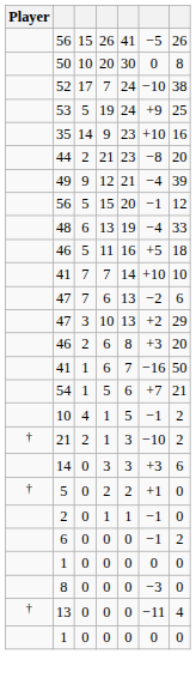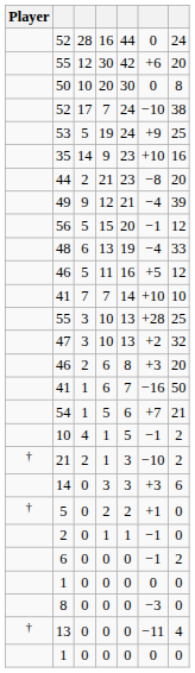 <table class="wikitable sortable" style="text-align:center;">
 <tr>
 <th>Player</th>
 <th></th>
 <th></th>
 <th></th>
 <th></th>
 <th data-sort-type="number"></th>
 <th></th>
 </tr>
 <tr>
 <td></td>
-<td>56</td>
-<td>15</td>
-<td>26</td>
-<td>41</td>
-<td>−5</td>
-<td>26</td>
+<td>52</td>
+<td>28</td>
+<td>16</td>
+<td>44</td>
+<td>0</td>
+<td>24</td>
+</tr>
+<tr>
+<td></td>
+<td>55</td>
+<td>12</td>
+<td>30</td>
+<td>42</td>
+<td>+6</td>
+<td>20</td>
 </tr>
 <tr>
 <td></td>
 <td>50</td>
 <td>10</td>
 <td>20</td>
 <td>30</td>
 <td>0</td>
 <td>8</td>
 </tr>
 <tr>
 <td></td>
 <td>52</td>
 <td>17</td>
 <td>7</td>
 <td>24</td>
 <td>−10</td>
 <td>38</td>
 </tr>
 <tr>
 <td></td>
 <td>53</td>
 <td>5</td>
 <td>19</td>
 <td>24</td>
 <td>+9</td>
 <td>25</td>
 </tr>
 <tr>
 <td></td>
 <td>35</td>
 <td>14</td>
 <td>9</td>
 <td>23</td>
 <td>+10</td>
 <td>16</td>
 </tr>
 <tr>
 <td></td>
 <td>44</td>
 <td>2</td>
 <td>21</td>
 <td>23</td>
 <td>−8</td>
 <td>20</td>
 </tr>
 <tr>
 <td></td>
 <td>49</td>
 <td>9</td>
 <td>12</td>
 <td>21</td>
 <td>−4</td>
 <td>39</td>
 </tr>
 <tr>
 <td></td>
 <td>56</td>
 <td>5</td>
 <td>15</td>
 <td>20</td>
 <td>−1</td>
 <td>12</td>
 </tr>
 <tr>
 <td></td>
 <td>48</td>
 <td>6</td>
 <td>13</td>
 <td>19</td>
 <td>−4</td>
 <td>33</td>
 </tr>
 <tr>
 <td></td>
 <td>46</td>
 <td>5</td>
 <td>11</td>
 <td>16</td>
 <td>+5</td>
-<td>18</td>
+<td>12</td>
 </tr>
 <tr>
 <td></td>
 <td>41</td>
 <td>7</td>
 <td>7</td>
 <td>14</td>
 <td>+10</td>
 <td>10</td>
 </tr>
 <tr>
 <td></td>
-<td>47</td>
-<td>7</td>
-<td>6</td>
+<td>55</td>
+<td>3</td>
+<td>10</td>
 <td>13</td>
-<td>−2</td>
-<td>6</td>
+<td>+28</td>
+<td>25</td>
 </tr>
 <tr>
 <td></td>
 <td>47</td>
 <td>3</td>
 <td>10</td>
 <td>13</td>
 <td>+2</td>
-<td>29</td>
+<td>32</td>
 </tr>
 <tr>
 <td></td>
 <td>46</td>
 <td>2</td>
 <td>6</td>
 <td>8</td>
 <td>+3</td>
 <td>20</td>
 </tr>
 <tr>
 <td></td>
 <td>41</td>
 <td>1</td>
 <td>6</td>
 <td>7</td>
 <td>−16</td>
 <td>50</td>
 </tr>
 <tr>
 <td></td>
 <td>54</td>
 <td>1</td>
 <td>5</td>
 <td>6</td>
 <td>+7</td>
 <td>21</td>
 </tr>
 <tr>
 <td></td>
 <td>10</td>
 <td>4</td>
 <td>1</td>
 <td>5</td>
 <td>−1</td>
 <td>2</td>
 </tr>
 <tr>
 <td><sup>†</sup></td>
 <td>21</td>
 <td>2</td>
 <td>1</td>
 <td>3</td>
 <td>−10</td>
 <td>2</td>
 </tr>
 <tr>
 <td></td>
 <td>14</td>
 <td>0</td>
 <td>3</td>
 <td>3</td>
 <td>+3</td>
 <td>6</td>
 </tr>
 <tr>
 <td><sup>†</sup></td>
 <td>5</td>
 <td>0</td>
 <td>2</td>
 <td>2</td>
 <td>+1</td>
 <td>0</td>
 </tr>
 <tr>
 <td></td>
 <td>2</td>
 <td>0</td>
 <td>1</td>
 <td>1</td>
 <td>−1</td>
 <td>0</td>
 </tr>
 <tr>
 <td></td>
 <td>6</td>
 <td>0</td>
 <td>0</td>
 <td>0</td>
 <td>−1</td>
 <td>2</td>
 </tr>
 <tr>
 <td></td>
 <td>1</td>
 <td>0</td>
 <td>0</td>
 <td>0</td>
 <td>0</td>
 <td>0</td>
 </tr>
 <tr>
 <td></td>
 <td>8</td>
 <td>0</td>
 <td>0</td>
 <td>0</td>
 <td>−3</td>
 <td>0</td>
 </tr>
 <tr>
 <td><sup>†</sup></td>
 <td>13</td>
 <td>0</td>
 <td>0</td>
 <td>0</td>
 <td>−11</td>
 <td>4</td>
 </tr>
 <tr>
 <td></td>
 <td>1</td>
 <td>0</td>
 <td>0</td>
 <td>0</td>
 <td>0</td>
 <td>0</td>
 </tr>
 </table>
